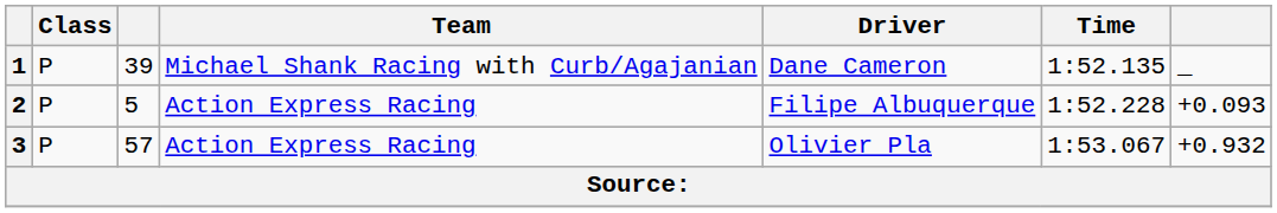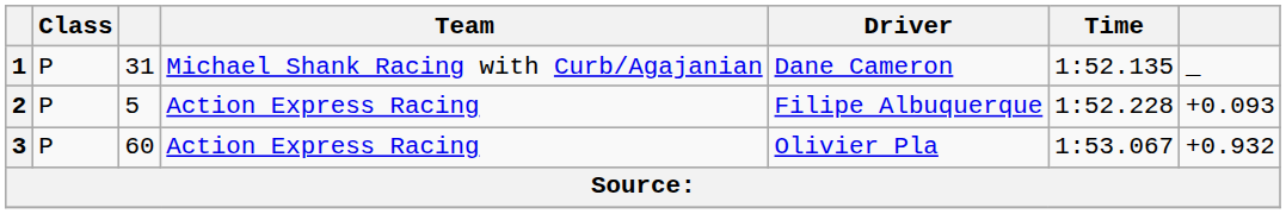 <table class="wikitable">
 <tr>
 <th scope="col"></th>
 <th scope="col">Class</th>
 <th scope="col"></th>
 <th scope="col">Team</th>
 <th scope="col">Driver</th>
 <th scope="col">Time</th>
 <th scope="col"></th>
 </tr>
 <tr>
 <th scope="row">1</th>
 <td>P</td>
-<td>39</td>
+<td>31</td>
 <td><a href='#'>Michael Shank Racing</a> with <a href='#'>Curb/Agajanian</a></td>
 <td><a href='#'>Dane Cameron</a></td>
 <td>1:52.135</td>
 <td>_</td>
 </tr>
 <tr>
 <th scope="row">2</th>
 <td>P</td>
 <td>5</td>
 <td><a href='#'>Action Express Racing</a></td>
 <td><a href='#'>Filipe Albuquerque</a></td>
 <td>1:52.228</td>
 <td>+0.093</td>
 </tr>
 <tr>
 <th scope="row">3</th>
 <td>P</td>
-<td>57</td>
+<td>60</td>
 <td><a href='#'>Action Express Racing</a></td>
 <td><a href='#'>Olivier Pla</a></td>
 <td>1:53.067</td>
 <td>+0.932</td>
 </tr>
 <tr>
 <th colspan="7">Source:</th>
 </tr>
 <tr>
 </tr>
 </table>
